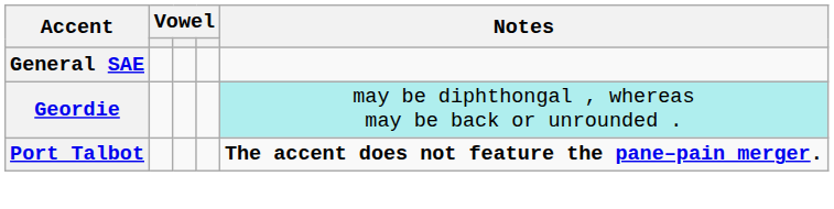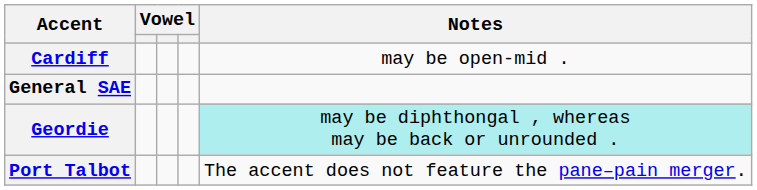 <table class="wikitable" style="text-align:center">
 <tr>
 <th rowspan="2">Accent</th>
 <th colspan="3">Vowel</th>
 <th rowspan="2">Notes</th>
 </tr>
 <tr>
 <th></th>
 <th></th>
 <th></th>
+</tr>
+<tr>
+<th><a href='#'>Cardiff</a></th>
+<td></td>
+<td></td>
+<td></td>
+<td> may be open-mid .</td>
 </tr>
 <tr>
 <th>General <a href='#'>SAE</a></th>
 <td></td>
 <td></td>
 <td></td>
 <td></td>
 </tr>
 <tr>
 <th><a href='#'>Geordie</a></th>
 <td></td>
 <td></td>
 <td></td>
 <td style="background: paleturquoise;"> may be diphthongal , whereas<br> may be back  or unrounded .</td>
 </tr>
 <tr>
 <th><a href='#'>Port Talbot</a></th>
 <td></td>
 <td></td>
 <td></td>
-<td><strong>The accent does not feature the <a href='#'>pane–pain merger</a>.</strong></td>
+<td>The accent does not feature the <a href='#'>pane–pain merger</a>.</td>
 </tr>
 </table>
